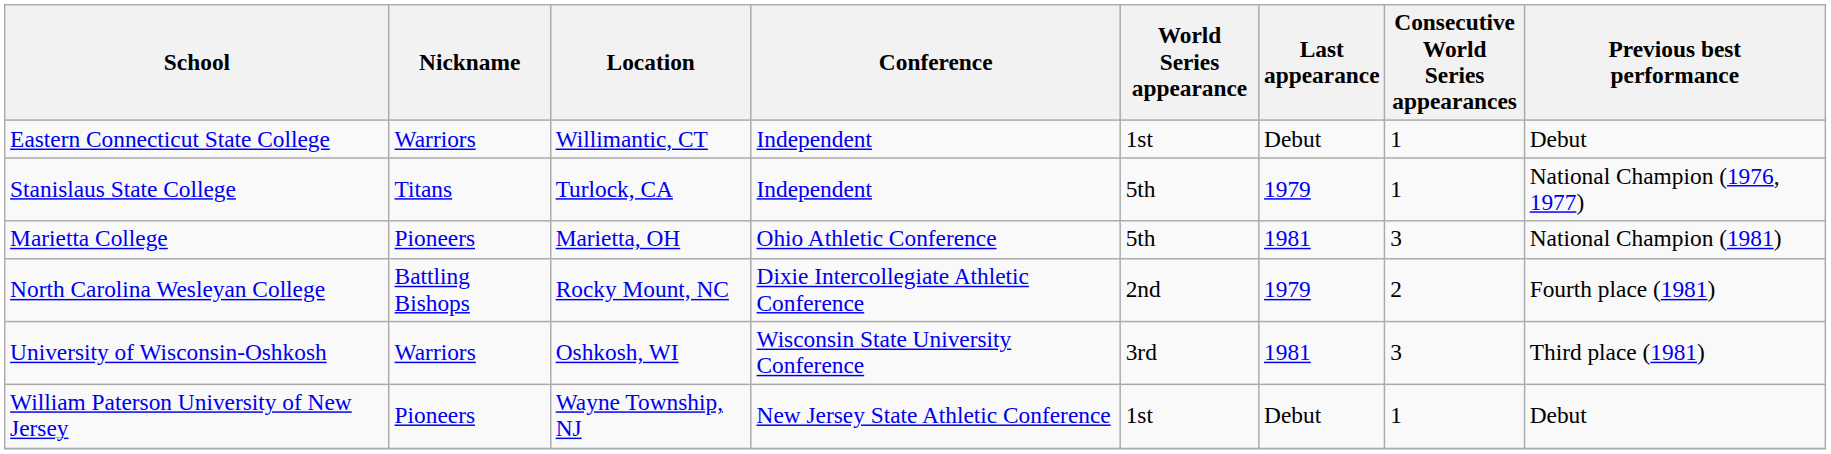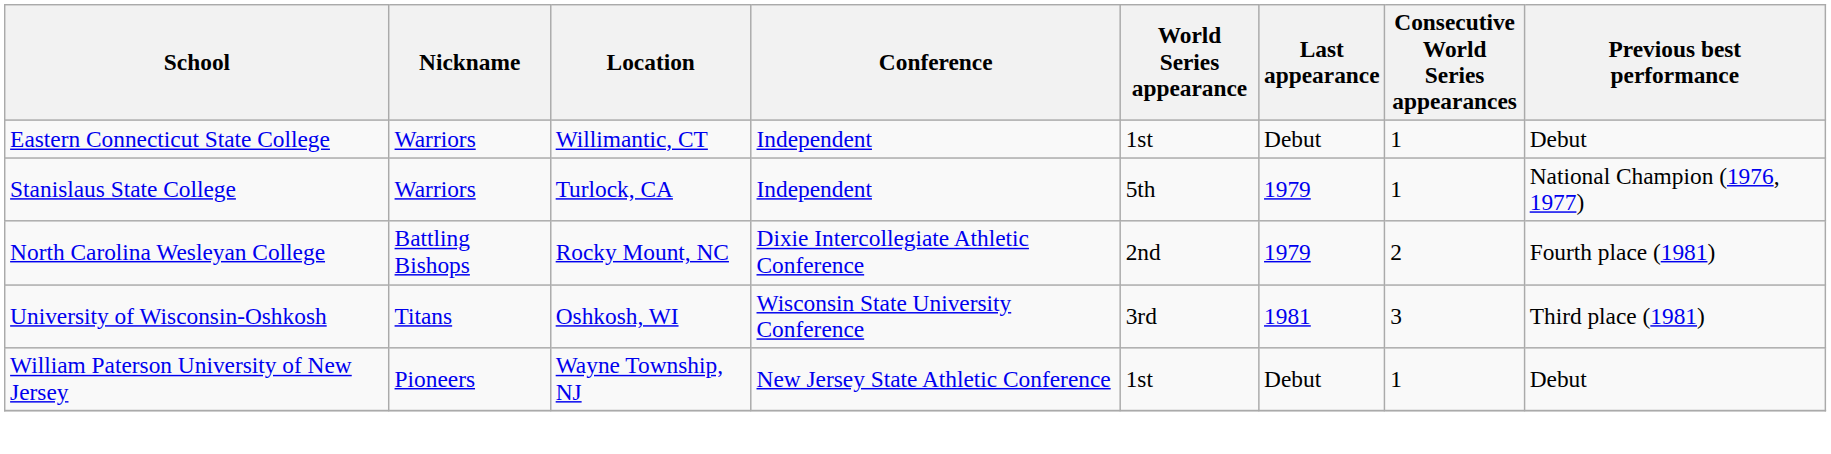 <table class="wikitable sortable">
 <tr>
 <th>School</th>
 <th>Nickname</th>
 <th>Location</th>
 <th>Conference</th>
 <th data-sort-type="number">World Series<br>appearance</th>
 <th data-sort-type="number">Last<br>appearance</th>
 <th>Consecutive<br>World Series<br>appearances</th>
 <th>Previous best<br>performance</th>
 </tr>
 <tr>
 <td><a href='#'>Eastern Connecticut State College</a></td>
 <td><a href='#'>Warriors</a></td>
 <td><a href='#'>Willimantic, CT</a></td>
 <td><a href='#'>Independent</a></td>
 <td>1st</td>
 <td>Debut</td>
 <td>1</td>
 <td>Debut</td>
 </tr>
 <tr>
 <td><a href='#'>Stanislaus State College</a></td>
-<td><a href='#'>Titans</a></td>
+<td><a href='#'>Warriors</a></td>
 <td><a href='#'>Turlock, CA</a></td>
 <td><a href='#'>Independent</a></td>
 <td>5th</td>
 <td><a href='#'>1979</a></td>
 <td>1</td>
 <td>National Champion (<a href='#'>1976</a>, <a href='#'>1977</a>)</td>
-</tr>
-<tr>
-<td><a href='#'>Marietta College</a></td>
-<td><a href='#'>Pioneers</a></td>
-<td><a href='#'>Marietta, OH</a></td>
-<td><a href='#'>Ohio Athletic Conference</a></td>
-<td>5th</td>
-<td><a href='#'>1981</a></td>
-<td>3</td>
-<td>National Champion (<a href='#'>1981</a>)</td>
 </tr>
 <tr>
 <td><a href='#'>North Carolina Wesleyan College</a></td>
 <td><a href='#'>Battling Bishops</a></td>
 <td><a href='#'>Rocky Mount, NC</a></td>
 <td><a href='#'>Dixie Intercollegiate Athletic Conference</a></td>
 <td>2nd</td>
 <td><a href='#'>1979</a></td>
 <td>2</td>
 <td>Fourth place (<a href='#'>1981</a>)</td>
 </tr>
 <tr>
 <td><a href='#'>University of Wisconsin-Oshkosh</a></td>
-<td><a href='#'>Warriors</a></td>
+<td><a href='#'>Titans</a></td>
 <td><a href='#'>Oshkosh, WI</a></td>
 <td><a href='#'>Wisconsin State University Conference</a></td>
 <td>3rd</td>
 <td><a href='#'>1981</a></td>
 <td>3</td>
 <td>Third place (<a href='#'>1981</a>)</td>
 </tr>
 <tr>
 <td><a href='#'>William Paterson University of New Jersey</a></td>
 <td><a href='#'>Pioneers</a></td>
 <td><a href='#'>Wayne Township, NJ</a></td>
 <td><a href='#'>New Jersey State Athletic Conference</a></td>
 <td>1st</td>
 <td>Debut</td>
 <td>1</td>
 <td>Debut</td>
 </tr>
 <tr>
 </tr>
 </table>
